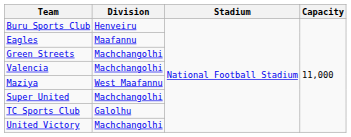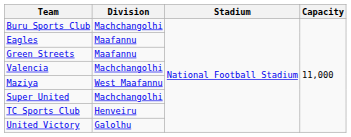 <table class="wikitable sortable" style="text-align: left;">
 <tr>
 <th>Team</th>
 <th>Division</th>
 <th>Stadium</th>
 <th>Capacity</th>
 </tr>
 <tr>
 <td><a href='#'>Buru Sports Club</a></td>
-<td><a href='#'>Henveiru</a></td>
+<td><a href='#'>Machchangolhi</a></td>
 <td rowspan="8"><a href='#'>National Football Stadium</a></td>
 <td rowspan="8">11,000</td>
 </tr>
 <tr>
 <td><a href='#'>Eagles</a></td>
 <td><a href='#'>Maafannu</a></td>
 </tr>
 <tr>
 <td><a href='#'>Green Streets</a></td>
-<td><a href='#'>Machchangolhi</a></td>
+<td><a href='#'>Maafannu</a></td>
 </tr>
 <tr>
 <td><a href='#'>Valencia</a></td>
 <td><a href='#'>Machchangolhi</a></td>
 </tr>
 <tr>
 <td><a href='#'>Maziya</a></td>
 <td><a href='#'>West Maafannu</a></td>
 </tr>
 <tr>
 <td><a href='#'>Super United</a></td>
 <td><a href='#'>Machchangolhi</a></td>
 </tr>
 <tr>
 <td><a href='#'>TC Sports Club</a></td>
-<td><a href='#'>Galolhu</a></td>
+<td><a href='#'>Henveiru</a></td>
 </tr>
 <tr>
 <td><a href='#'>United Victory</a></td>
-<td><a href='#'>Machchangolhi</a></td>
+<td><a href='#'>Galolhu</a></td>
 </tr>
 </table>
